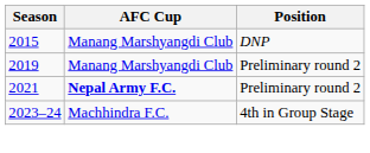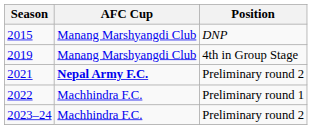 <table class="wikitable">
 <tr>
 <th>Season</th>
 <th>AFC Cup</th>
 <th>Position</th>
 </tr>
 <tr>
 <td><a href='#'>2015</a></td>
 <td><a href='#'>Manang Marshyangdi Club</a></td>
 <td><em>DNP</em></td>
 </tr>
 <tr>
 <td><a href='#'>2019</a></td>
 <td><a href='#'>Manang Marshyangdi Club</a></td>
-<td>Preliminary round 2</td>
+<td>4th in Group Stage</td>
 </tr>
 <tr>
 <td><a href='#'>2021</a></td>
 <td><strong><a href='#'>Nepal Army F.C.</a></strong></td>
 <td>Preliminary round 2</td>
 </tr>
 <tr>
+<td><a href='#'>2022</a></td>
+<td><a href='#'>Machhindra F.C.</a></td>
+<td>Preliminary round 1</td>
+</tr>
+<tr>
 <td><a href='#'>2023–24</a></td>
 <td><a href='#'>Machhindra F.C.</a></td>
-<td>4th in Group Stage</td>
+<td>Preliminary round 2</td>
 </tr>
 </table>
